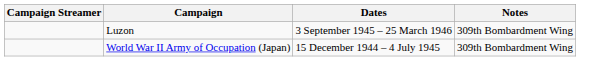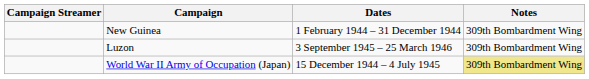 <table class="wikitable">
 <tr style="background:#efefef;">
 <th>Campaign Streamer</th>
 <th>Campaign</th>
 <th>Dates</th>
 <th>Notes</th>
+</tr>
+<tr>
+<td></td>
+<td>New Guinea</td>
+<td>1 February 1944 – 31 December 1944</td>
+<td>309th Bombardment Wing</td>
 </tr>
 <tr>
 <td></td>
 <td>Luzon</td>
 <td>3 September 1945 – 25 March 1946</td>
 <td>309th Bombardment Wing</td>
 </tr>
 <tr>
 <td></td>
 <td><a href='#'>World War II Army of Occupation</a> (Japan)</td>
 <td>15 December 1944 – 4 July 1945</td>
-<td>309th Bombardment Wing</td>
+<td style="background: khaki;">309th Bombardment Wing</td>
 </tr>
 </table>
